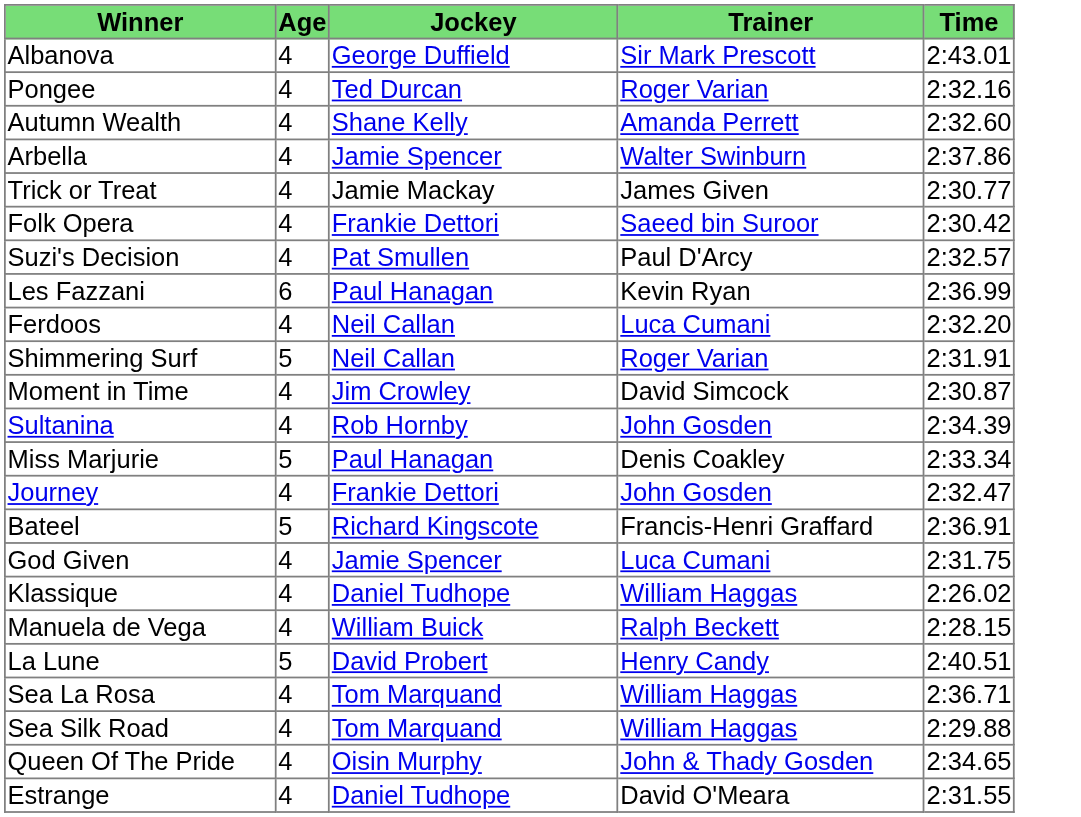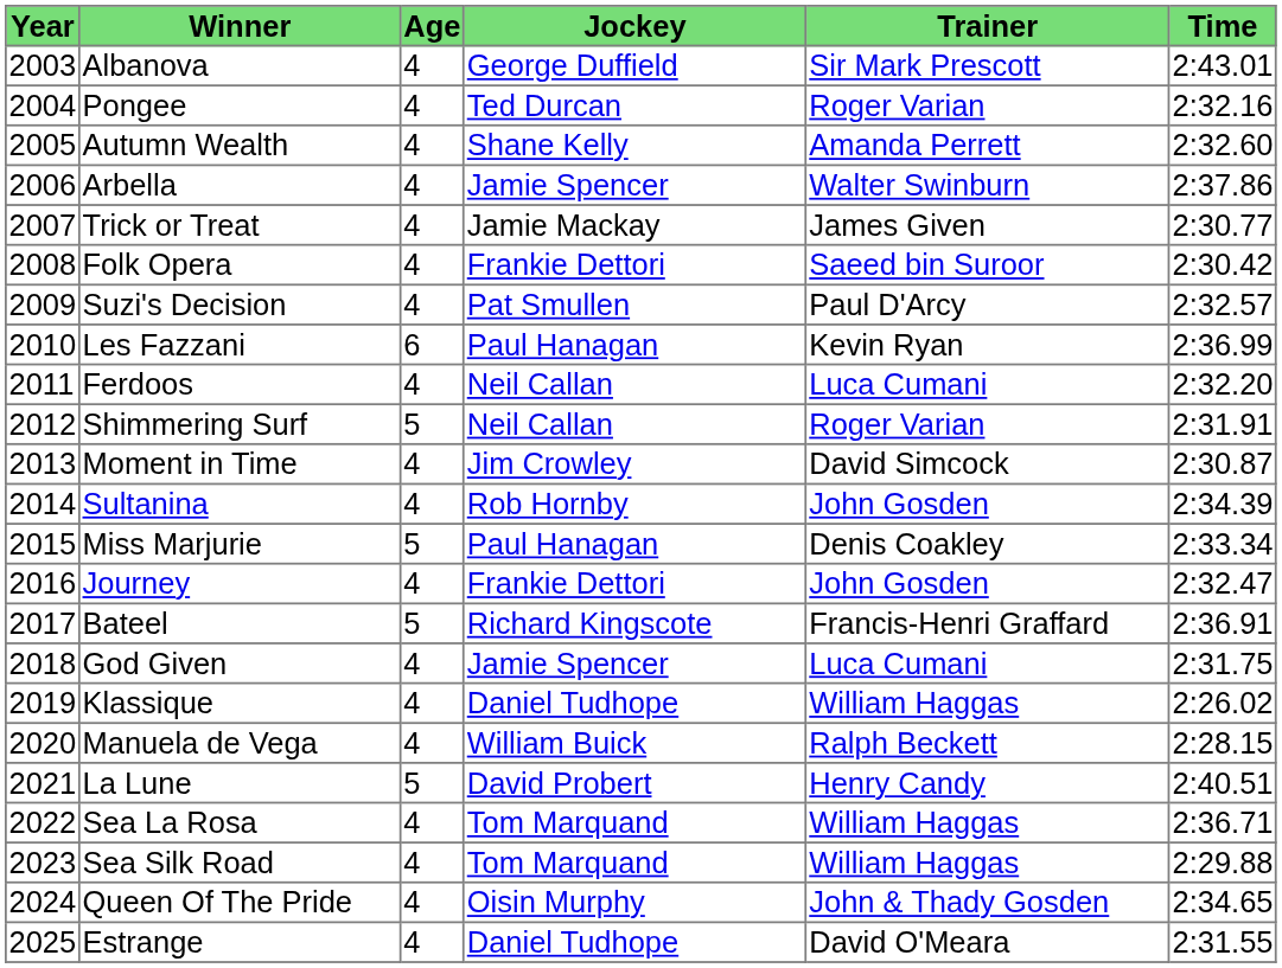 <table class = "sortable" | border="1" style="border-collapse: collapse; font-size:90%">
 <tr bgcolor="#77dd77" align="center">
+<th>Year</th>
 <th>Winner</th>
 <th>Age</th>
 <th>Jockey</th>
 <th>Trainer</th>
 <th>Time</th>
 </tr>
 <tr>
+<td>2003</td>
 <td width=150px>Albanova</td>
 <td>4</td>
 <td width=160px><a href='#'>George Duffield</a></td>
 <td width=170px><a href='#'>Sir Mark Prescott</a></td>
 <td>2:43.01</td>
 </tr>
 <tr>
+<td>2004</td>
 <td>Pongee</td>
 <td>4</td>
 <td><a href='#'>Ted Durcan</a></td>
 <td><a href='#'>Roger Varian</a></td>
 <td>2:32.16</td>
 </tr>
 <tr>
+<td>2005</td>
 <td>Autumn Wealth</td>
 <td>4</td>
 <td><a href='#'>Shane Kelly</a></td>
 <td><a href='#'>Amanda Perrett</a></td>
 <td>2:32.60</td>
 </tr>
 <tr>
+<td>2006</td>
 <td>Arbella</td>
 <td>4</td>
 <td><a href='#'>Jamie Spencer</a></td>
 <td><a href='#'>Walter Swinburn</a></td>
 <td>2:37.86</td>
 </tr>
 <tr>
+<td>2007</td>
 <td>Trick or Treat</td>
 <td>4</td>
 <td>Jamie Mackay</td>
 <td>James Given</td>
 <td>2:30.77</td>
 </tr>
 <tr>
+<td>2008</td>
 <td>Folk Opera</td>
 <td>4</td>
 <td><a href='#'>Frankie Dettori</a></td>
 <td><a href='#'>Saeed bin Suroor</a></td>
 <td>2:30.42</td>
 </tr>
 <tr>
+<td>2009</td>
 <td>Suzi's Decision</td>
 <td>4</td>
 <td><a href='#'>Pat Smullen</a></td>
 <td>Paul D'Arcy</td>
 <td>2:32.57</td>
 </tr>
 <tr>
+<td>2010</td>
 <td>Les Fazzani</td>
 <td>6</td>
 <td><a href='#'>Paul Hanagan</a></td>
 <td>Kevin Ryan</td>
 <td>2:36.99</td>
 </tr>
 <tr>
+<td>2011</td>
 <td>Ferdoos</td>
 <td>4</td>
 <td><a href='#'>Neil Callan</a></td>
 <td><a href='#'>Luca Cumani</a></td>
 <td>2:32.20</td>
 </tr>
 <tr>
+<td>2012</td>
 <td>Shimmering Surf</td>
 <td>5</td>
 <td><a href='#'>Neil Callan</a></td>
 <td><a href='#'>Roger Varian</a></td>
 <td>2:31.91</td>
 </tr>
 <tr>
+<td>2013</td>
 <td>Moment in Time</td>
 <td>4</td>
 <td><a href='#'>Jim Crowley</a></td>
 <td>David Simcock</td>
 <td>2:30.87</td>
 </tr>
 <tr>
+<td>2014</td>
 <td><a href='#'>Sultanina</a></td>
 <td>4</td>
 <td><a href='#'>Rob Hornby</a></td>
 <td><a href='#'>John Gosden</a></td>
 <td>2:34.39</td>
 </tr>
 <tr>
+<td>2015</td>
 <td>Miss Marjurie</td>
 <td>5</td>
 <td><a href='#'>Paul Hanagan</a></td>
 <td>Denis Coakley</td>
 <td>2:33.34</td>
 </tr>
 <tr>
+<td>2016</td>
 <td><a href='#'>Journey</a></td>
 <td>4</td>
 <td><a href='#'>Frankie Dettori</a></td>
 <td><a href='#'>John Gosden</a></td>
 <td>2:32.47</td>
 </tr>
 <tr>
+<td>2017</td>
 <td>Bateel</td>
 <td>5</td>
 <td><a href='#'>Richard Kingscote</a></td>
 <td>Francis-Henri Graffard</td>
 <td>2:36.91</td>
 </tr>
 <tr>
+<td>2018</td>
 <td>God Given</td>
 <td>4</td>
 <td><a href='#'>Jamie Spencer</a></td>
 <td><a href='#'>Luca Cumani</a></td>
 <td>2:31.75</td>
 </tr>
 <tr>
+<td>2019</td>
 <td>Klassique</td>
 <td>4</td>
 <td><a href='#'>Daniel Tudhope</a></td>
 <td><a href='#'>William Haggas</a></td>
 <td>2:26.02</td>
 </tr>
 <tr>
+<td>2020</td>
 <td>Manuela de Vega</td>
 <td>4</td>
 <td><a href='#'>William Buick</a></td>
 <td><a href='#'>Ralph Beckett</a></td>
 <td>2:28.15</td>
 </tr>
 <tr>
+<td>2021</td>
 <td>La Lune</td>
 <td>5</td>
 <td><a href='#'>David Probert</a></td>
 <td><a href='#'>Henry Candy</a></td>
 <td>2:40.51</td>
 </tr>
 <tr>
+<td>2022</td>
 <td>Sea La Rosa</td>
 <td>4</td>
 <td><a href='#'>Tom Marquand</a></td>
 <td><a href='#'>William Haggas</a></td>
 <td>2:36.71</td>
 </tr>
 <tr>
+<td>2023</td>
 <td>Sea Silk Road</td>
 <td>4</td>
 <td><a href='#'>Tom Marquand</a></td>
 <td><a href='#'>William Haggas</a></td>
 <td>2:29.88</td>
 </tr>
 <tr>
+<td>2024</td>
 <td>Queen Of The Pride</td>
 <td>4</td>
 <td><a href='#'>Oisin Murphy</a></td>
 <td><a href='#'>John & Thady Gosden</a></td>
 <td>2:34.65</td>
 </tr>
 <tr>
+<td>2025</td>
 <td>Estrange</td>
 <td>4</td>
 <td><a href='#'>Daniel Tudhope</a></td>
 <td>David O'Meara</td>
 <td>2:31.55</td>
 </tr>
 </table>
